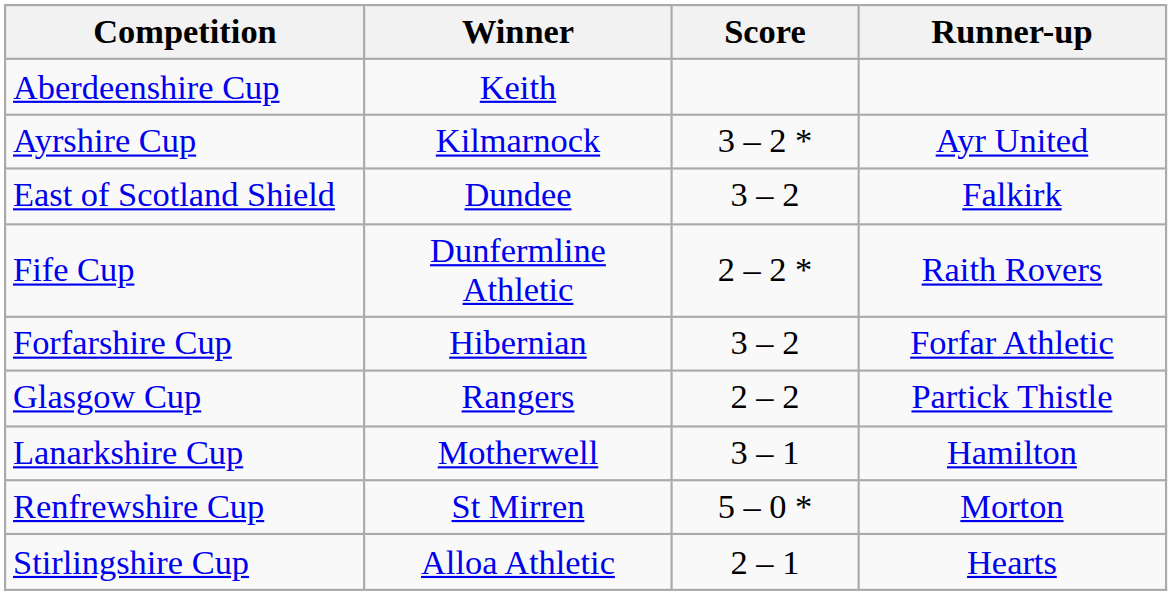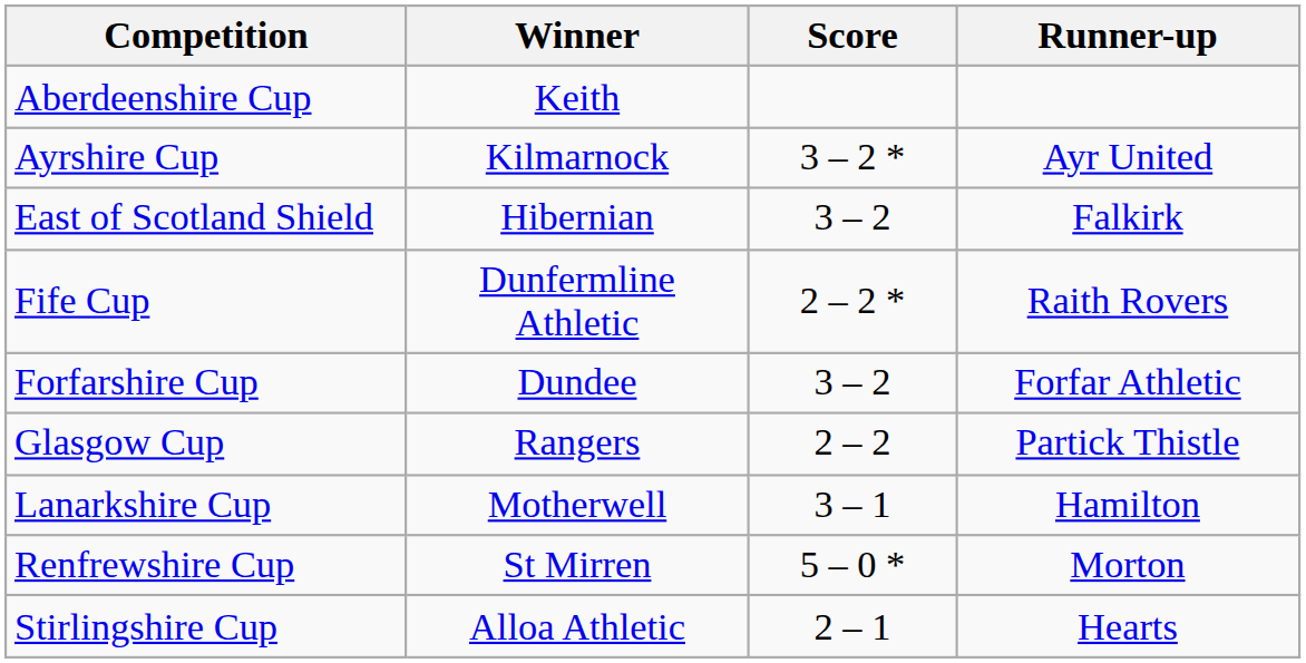 <table class="wikitable" style="text-align: center;">
 <tr>
 <th width=160>Competition</th>
 <th width=135>Winner</th>
 <th width=80>Score</th>
 <th width=135>Runner-up</th>
 </tr>
 <tr>
 <td align=left><a href='#'>Aberdeenshire Cup</a></td>
 <td><a href='#'>Keith</a></td>
 <td></td>
 <td></td>
 </tr>
 <tr>
 <td align=left><a href='#'>Ayrshire Cup</a></td>
 <td><a href='#'>Kilmarnock</a></td>
 <td>3 – 2 *</td>
 <td><a href='#'>Ayr United</a></td>
 </tr>
 <tr>
 <td align=left><a href='#'>East of Scotland Shield</a></td>
-<td><a href='#'>Dundee</a></td>
+<td><a href='#'>Hibernian</a></td>
 <td>3 – 2</td>
 <td><a href='#'>Falkirk</a></td>
 </tr>
 <tr>
 <td align=left><a href='#'>Fife Cup</a></td>
 <td><a href='#'>Dunfermline Athletic</a></td>
 <td>2 – 2 * </td>
 <td><a href='#'>Raith Rovers</a></td>
 </tr>
 <tr>
 <td align=left><a href='#'>Forfarshire Cup</a></td>
-<td><a href='#'>Hibernian</a></td>
+<td><a href='#'>Dundee</a></td>
 <td>3 – 2</td>
 <td><a href='#'>Forfar Athletic</a></td>
 </tr>
 <tr>
 <td align=left><a href='#'>Glasgow Cup</a></td>
 <td><a href='#'>Rangers</a></td>
 <td>2 – 2 </td>
 <td><a href='#'>Partick Thistle</a></td>
 </tr>
 <tr>
 <td align=left><a href='#'>Lanarkshire Cup</a></td>
 <td><a href='#'>Motherwell</a></td>
 <td>3 – 1</td>
 <td><a href='#'>Hamilton</a></td>
 </tr>
 <tr>
 <td align=left><a href='#'>Renfrewshire Cup</a></td>
 <td><a href='#'>St Mirren</a></td>
 <td>5 – 0 *</td>
 <td><a href='#'>Morton</a></td>
 </tr>
 <tr>
 <td align=left><a href='#'>Stirlingshire Cup</a></td>
 <td><a href='#'>Alloa Athletic</a></td>
 <td>2 – 1</td>
 <td><a href='#'>Hearts</a></td>
 </tr>
 </table>
